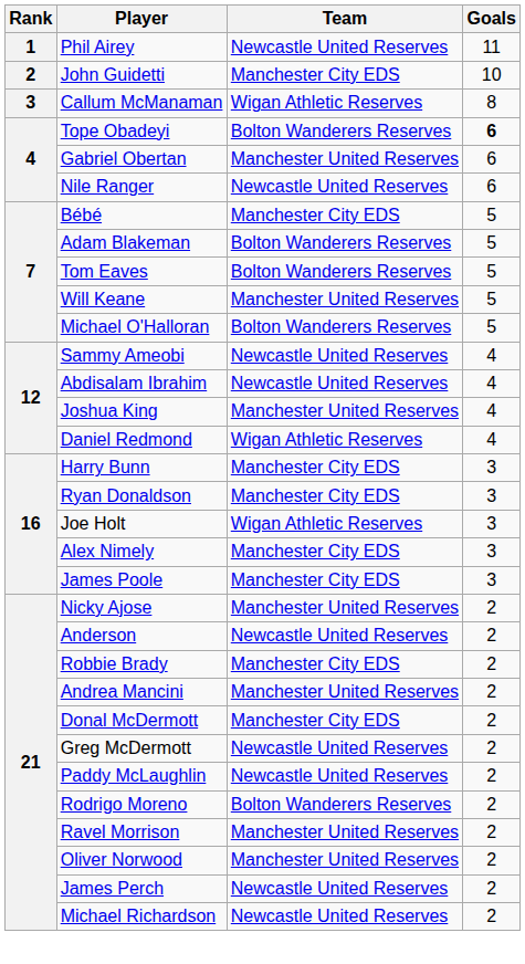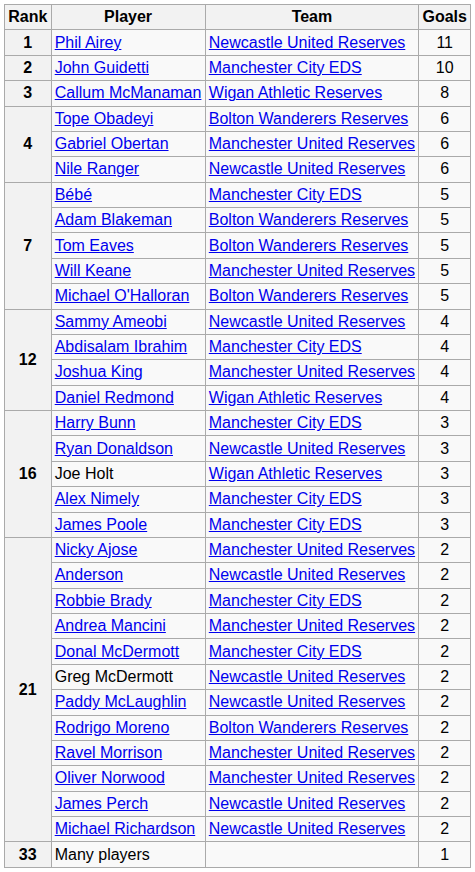 <table class="wikitable" style="text-align:center">
 <tr>
 <th>Rank</th>
 <th>Player</th>
 <th>Team</th>
 <th>Goals</th>
 </tr>
 <tr>
 <th>1</th>
 <td align="left"> <a href='#'>Phil Airey</a></td>
 <td align="left"><a href='#'>Newcastle United Reserves</a></td>
 <td>11</td>
 </tr>
 <tr>
 <th>2</th>
 <td align="left"> <a href='#'>John Guidetti</a></td>
 <td align="left"><a href='#'>Manchester City EDS</a></td>
 <td>10</td>
 </tr>
 <tr>
 <th>3</th>
 <td align="left"> <a href='#'>Callum McManaman</a></td>
 <td align="left"><a href='#'>Wigan Athletic Reserves</a></td>
 <td>8</td>
 </tr>
 <tr>
 <th rowspan="3">4</th>
 <td align="left"> <a href='#'>Tope Obadeyi</a></td>
 <td align="left"><a href='#'>Bolton Wanderers Reserves</a></td>
-<td><strong>6</strong></td>
+<td>6</td>
 </tr>
 <tr>
 <td align="left"> <a href='#'>Gabriel Obertan</a></td>
 <td align="left"><a href='#'>Manchester United Reserves</a></td>
 <td>6</td>
 </tr>
 <tr>
 <td align="left"> <a href='#'>Nile Ranger</a></td>
 <td align="left"><a href='#'>Newcastle United Reserves</a></td>
 <td>6</td>
 </tr>
 <tr>
 <th rowspan="5">7</th>
 <td align="left"> <a href='#'>Bébé</a></td>
 <td align="left"><a href='#'>Manchester City EDS</a></td>
 <td>5</td>
 </tr>
 <tr>
 <td align="left"> <a href='#'>Adam Blakeman</a></td>
 <td align="left"><a href='#'>Bolton Wanderers Reserves</a></td>
 <td>5</td>
 </tr>
 <tr>
 <td align="left"> <a href='#'>Tom Eaves</a></td>
 <td align="left"><a href='#'>Bolton Wanderers Reserves</a></td>
 <td>5</td>
 </tr>
 <tr>
 <td align="left"> <a href='#'>Will Keane</a></td>
 <td align="left"><a href='#'>Manchester United Reserves</a></td>
 <td>5</td>
 </tr>
 <tr>
 <td align="left"> <a href='#'>Michael O'Halloran</a></td>
 <td align="left"><a href='#'>Bolton Wanderers Reserves</a></td>
 <td>5</td>
 </tr>
 <tr>
 <th rowspan="4">12</th>
 <td align="left"> <a href='#'>Sammy Ameobi</a></td>
 <td align="left"><a href='#'>Newcastle United Reserves</a></td>
 <td>4</td>
 </tr>
 <tr>
 <td align="left"> <a href='#'>Abdisalam Ibrahim</a></td>
-<td align="left"><a href='#'>Newcastle United Reserves</a></td>
+<td align="left"><a href='#'>Manchester City EDS</a></td>
 <td>4</td>
 </tr>
 <tr>
 <td align="left"> <a href='#'>Joshua King</a></td>
 <td align="left"><a href='#'>Manchester United Reserves</a></td>
 <td>4</td>
 </tr>
 <tr>
 <td align="left"> <a href='#'>Daniel Redmond</a></td>
 <td align="left"><a href='#'>Wigan Athletic Reserves</a></td>
 <td>4</td>
 </tr>
 <tr>
 <th rowspan="5">16</th>
 <td align="left"> <a href='#'>Harry Bunn</a></td>
 <td align="left"><a href='#'>Manchester City EDS</a></td>
 <td>3</td>
 </tr>
 <tr>
 <td align="left"> <a href='#'>Ryan Donaldson</a></td>
-<td align="left"><a href='#'>Manchester City EDS</a></td>
+<td align="left"><a href='#'>Newcastle United Reserves</a></td>
 <td>3</td>
 </tr>
 <tr>
 <td align="left"> Joe Holt</td>
 <td align="left"><a href='#'>Wigan Athletic Reserves</a></td>
 <td>3</td>
 </tr>
 <tr>
 <td align="left"> <a href='#'>Alex Nimely</a></td>
 <td align="left"><a href='#'>Manchester City EDS</a></td>
 <td>3</td>
 </tr>
 <tr>
 <td align="left"> <a href='#'>James Poole</a></td>
 <td align="left"><a href='#'>Manchester City EDS</a></td>
 <td>3</td>
 </tr>
 <tr>
 <th rowspan="12">21</th>
 <td align="left"> <a href='#'>Nicky Ajose</a></td>
 <td align="left"><a href='#'>Manchester United Reserves</a></td>
 <td>2</td>
 </tr>
 <tr>
 <td align="left"> <a href='#'>Anderson</a></td>
 <td align="left"><a href='#'>Newcastle United Reserves</a></td>
 <td>2</td>
 </tr>
 <tr>
 <td align="left"> <a href='#'>Robbie Brady</a></td>
 <td align="left"><a href='#'>Manchester City EDS</a></td>
 <td>2</td>
 </tr>
 <tr>
 <td align="left"> <a href='#'>Andrea Mancini</a></td>
 <td align="left"><a href='#'>Manchester United Reserves</a></td>
 <td>2</td>
 </tr>
 <tr>
 <td align="left"> <a href='#'>Donal McDermott</a></td>
 <td align="left"><a href='#'>Manchester City EDS</a></td>
 <td>2</td>
 </tr>
 <tr>
 <td align="left"> Greg McDermott</td>
 <td align="left"><a href='#'>Newcastle United Reserves</a></td>
 <td>2</td>
 </tr>
 <tr>
 <td align="left"> <a href='#'>Paddy McLaughlin</a></td>
 <td align="left"><a href='#'>Newcastle United Reserves</a></td>
 <td>2</td>
 </tr>
 <tr>
 <td align="left"> <a href='#'>Rodrigo Moreno</a></td>
 <td align="left"><a href='#'>Bolton Wanderers Reserves</a></td>
 <td>2</td>
 </tr>
 <tr>
 <td align="left"> <a href='#'>Ravel Morrison</a></td>
 <td align="left"><a href='#'>Manchester United Reserves</a></td>
 <td>2</td>
 </tr>
 <tr>
 <td align="left"> <a href='#'>Oliver Norwood</a></td>
 <td align="left"><a href='#'>Manchester United Reserves</a></td>
 <td>2</td>
 </tr>
 <tr>
 <td align="left"> <a href='#'>James Perch</a></td>
 <td align="left"><a href='#'>Newcastle United Reserves</a></td>
 <td>2</td>
 </tr>
 <tr>
 <td align="left"> <a href='#'>Michael Richardson</a></td>
 <td align="left"><a href='#'>Newcastle United Reserves</a></td>
 <td>2</td>
 </tr>
+<tr>
+<th>33</th>
+<td align="left">Many players</td>
+<td align="left"></td>
+<td>1</td>
+</tr>
 </table>
